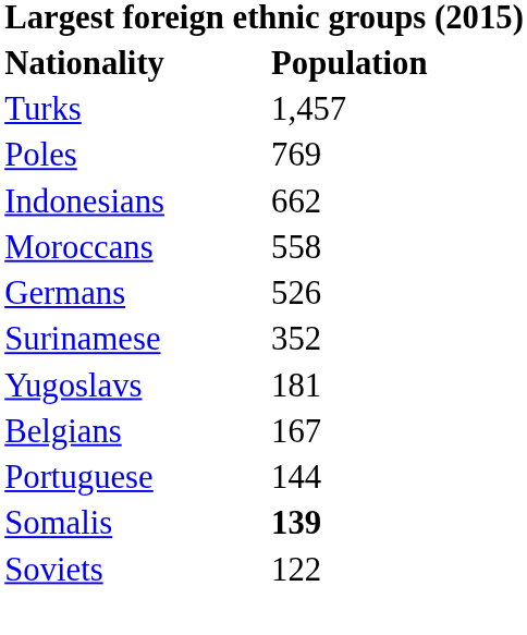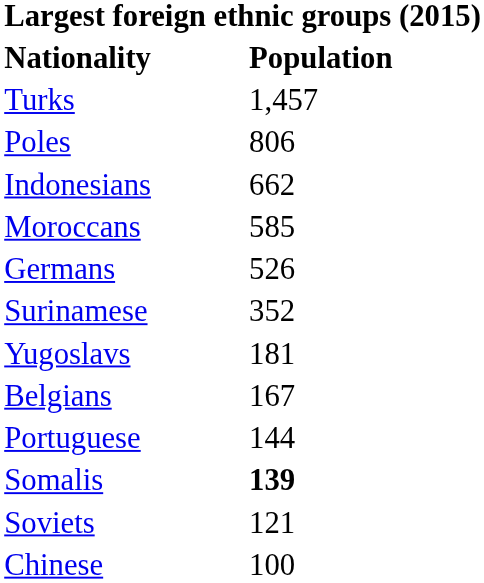 <table class="toccolours" style="margin: 0 2em 0 2em;">
 <tr>
 <td colspan="2"><strong>Largest foreign ethnic groups (2015)</strong></td>
 </tr>
 <tr align="left">
 <th>Nationality</th>
 <th align="left">Population</th>
 </tr>
 <tr>
 <td> <a href='#'>Turks</a></td>
 <td>1,457</td>
 </tr>
 <tr>
 <td> <a href='#'>Poles</a></td>
-<td>769</td>
+<td>806</td>
 </tr>
 <tr>
 <td> <a href='#'>Indonesians</a></td>
 <td>662</td>
 </tr>
 <tr>
 <td> <a href='#'>Moroccans</a></td>
-<td>558</td>
+<td>585</td>
 </tr>
 <tr>
 <td> <a href='#'>Germans</a></td>
 <td>526</td>
 </tr>
 <tr>
 <td> <a href='#'>Surinamese</a></td>
 <td>352</td>
 </tr>
 <tr>
 <td> <a href='#'>Yugoslavs</a></td>
 <td>181</td>
 </tr>
 <tr>
 <td> <a href='#'>Belgians</a></td>
 <td>167</td>
 </tr>
 <tr>
 <td> <a href='#'>Portuguese</a></td>
 <td>144</td>
 </tr>
 <tr>
 <td> <a href='#'>Somalis</a></td>
 <td><strong>139</strong></td>
 </tr>
 <tr>
 <td> <a href='#'>Soviets</a></td>
-<td>122</td>
+<td>121</td>
+</tr>
+<tr>
+<td> <a href='#'>Chinese</a></td>
+<td>100  </td>
 </tr>
 </table>
